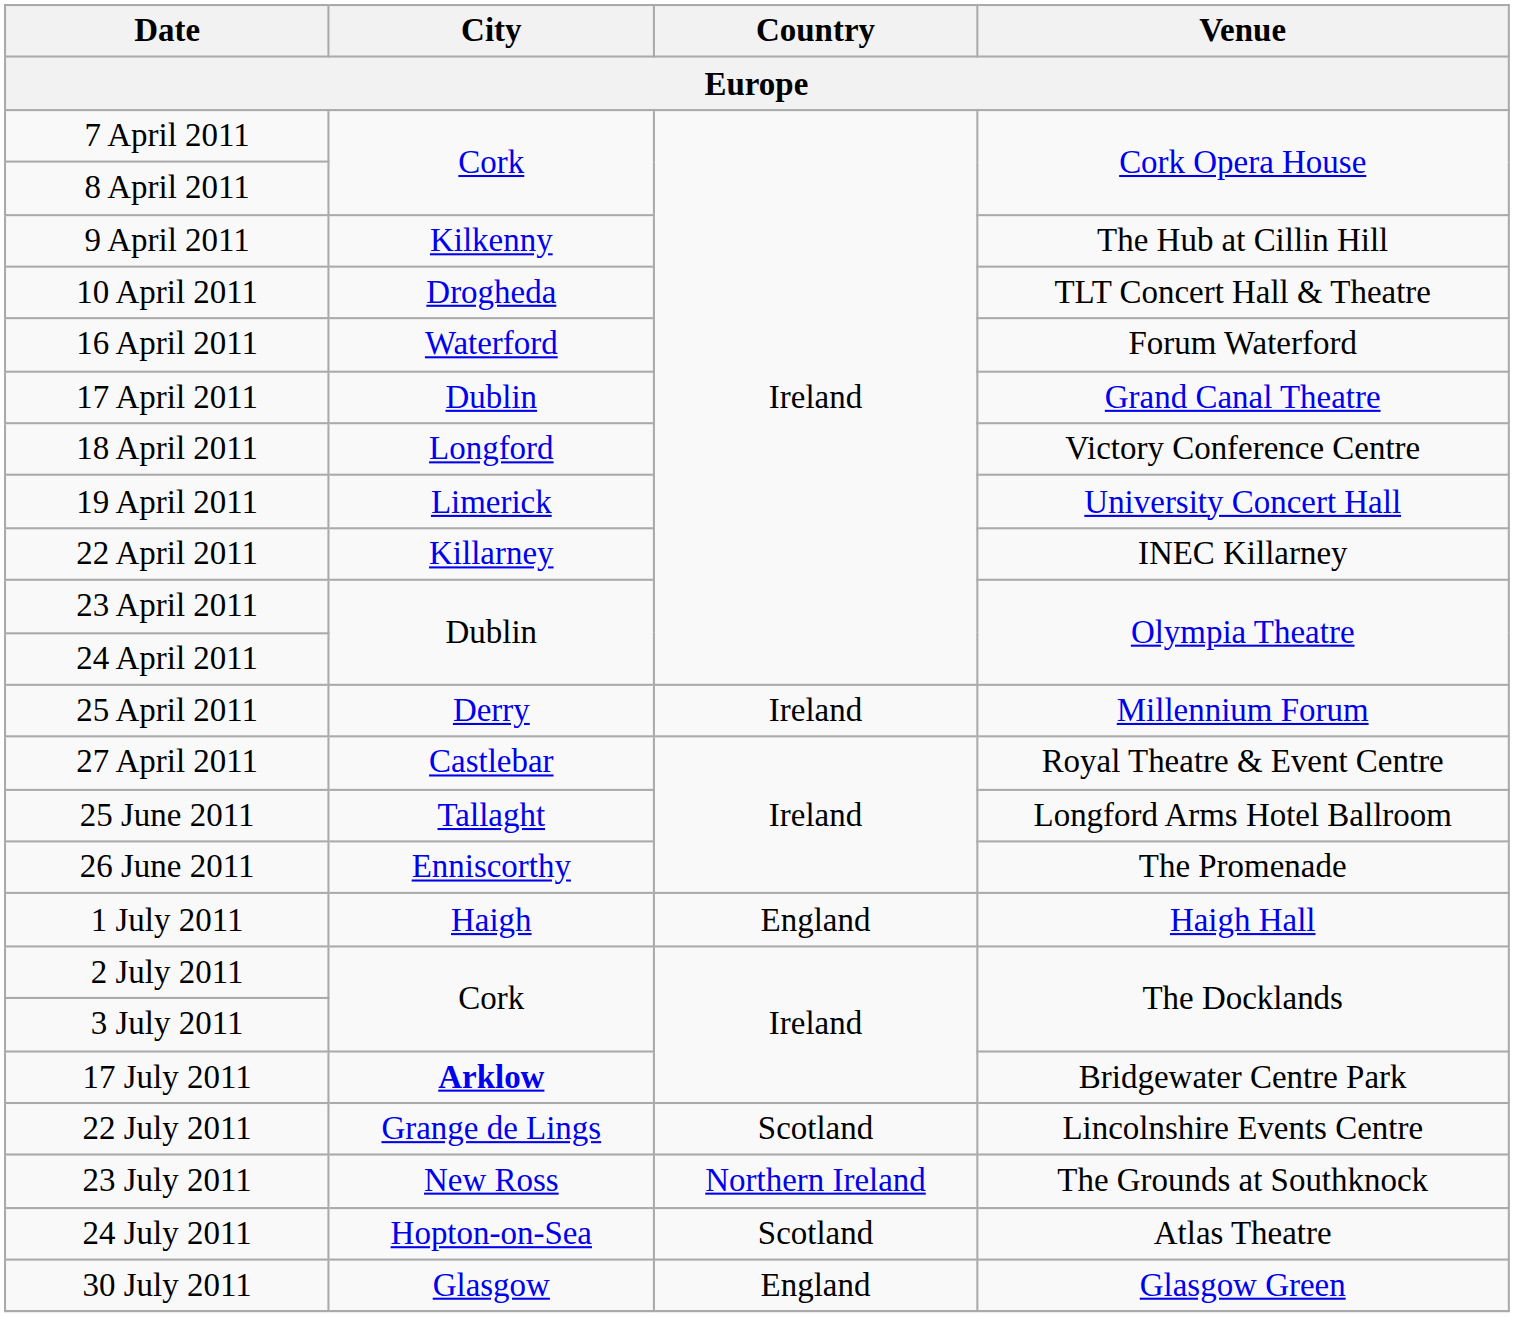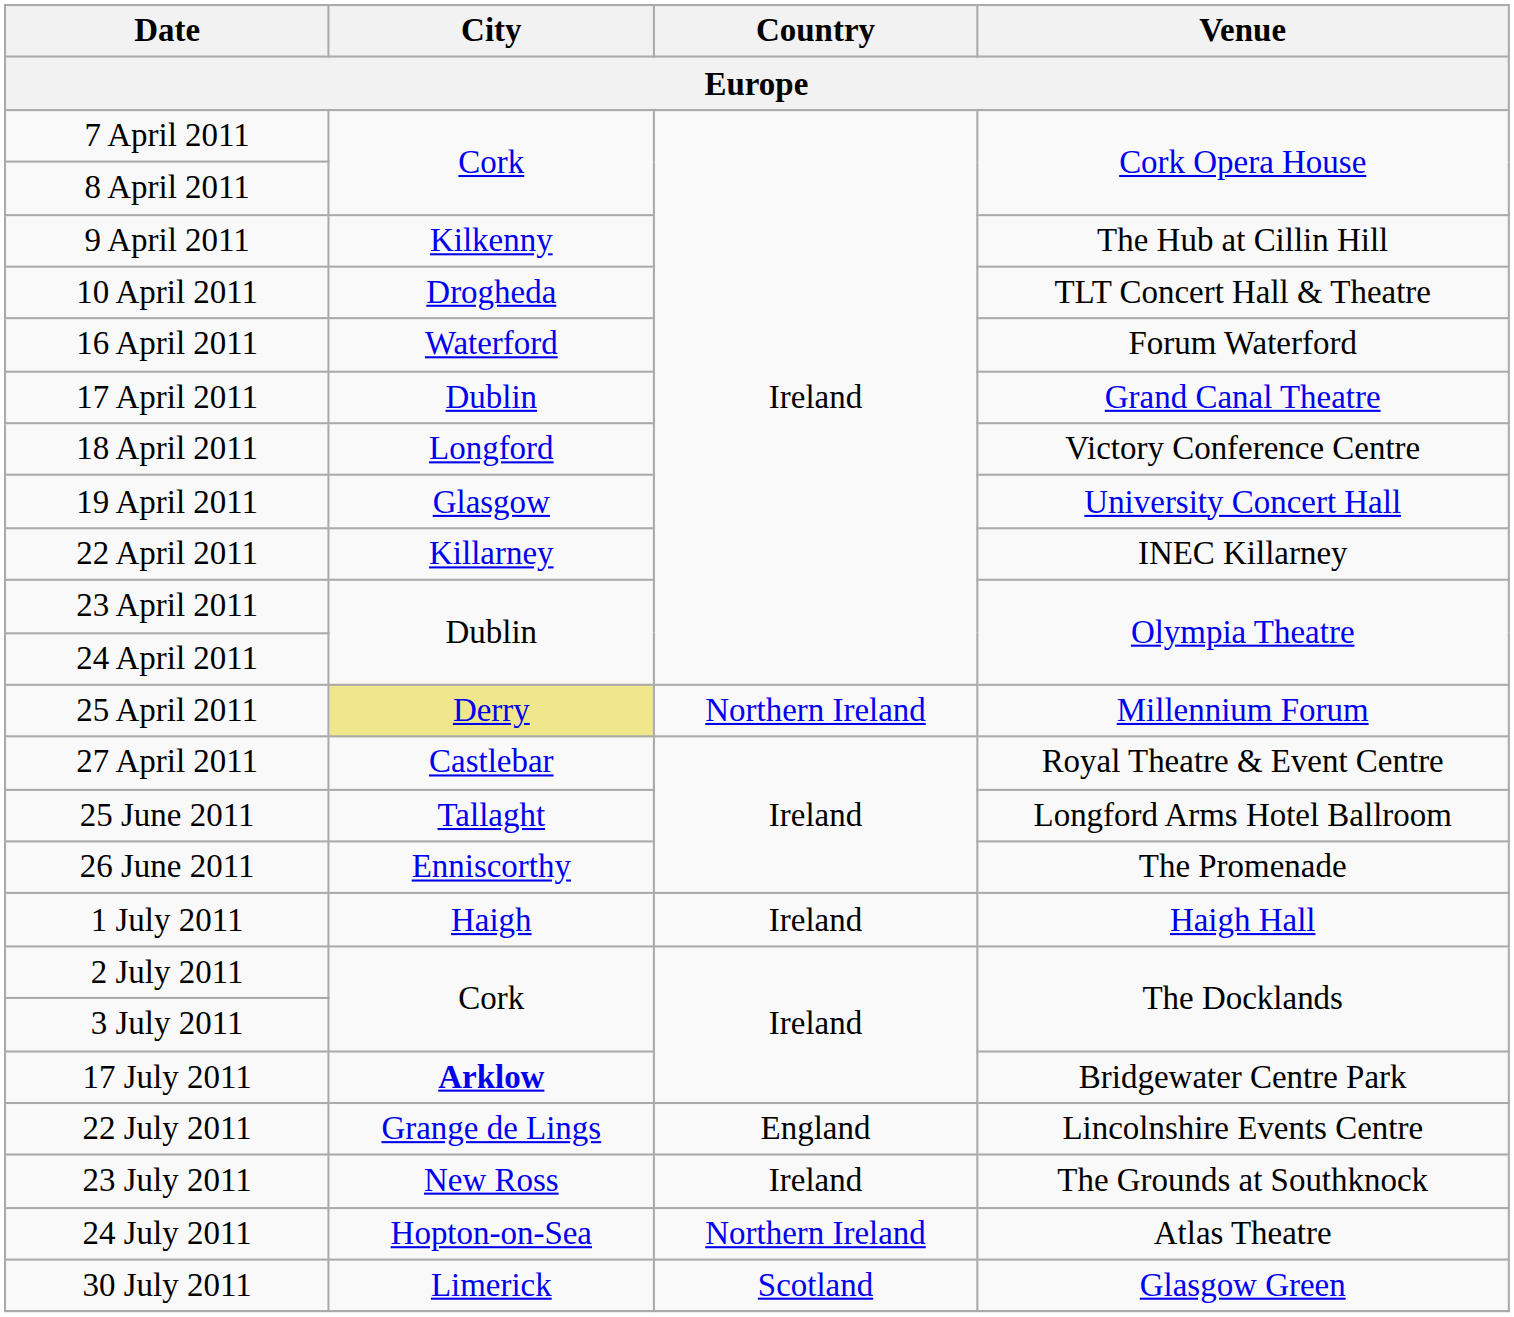 <table class="wikitable" style="text-align:center;">
 <tr>
 <th style="width:150px;">Date</th>
 <th style="width:150px;">City</th>
 <th style="width:150px;">Country</th>
 <th style="width:250px;">Venue</th>
 </tr>
 <tr>
 <th colspan="4">Europe</th>
 </tr>
 <tr>
 <td>7 April 2011</td>
 <td rowspan="2"><a href='#'>Cork</a></td>
 <td rowspan="11">Ireland</td>
 <td rowspan="2"><a href='#'>Cork Opera House</a></td>
 </tr>
 <tr>
 <td>8 April 2011</td>
 </tr>
 <tr>
 <td>9 April 2011</td>
 <td><a href='#'>Kilkenny</a></td>
 <td>The Hub at Cillin Hill</td>
 </tr>
 <tr>
 <td>10 April 2011</td>
 <td><a href='#'>Drogheda</a></td>
 <td>TLT Concert Hall & Theatre</td>
 </tr>
 <tr>
 <td>16 April 2011</td>
 <td><a href='#'>Waterford</a></td>
 <td>Forum Waterford</td>
 </tr>
 <tr>
 <td>17 April 2011</td>
 <td><a href='#'>Dublin</a></td>
 <td><a href='#'>Grand Canal Theatre</a></td>
 </tr>
 <tr>
 <td>18 April 2011</td>
 <td><a href='#'>Longford</a></td>
 <td>Victory Conference Centre</td>
 </tr>
 <tr>
 <td>19 April 2011</td>
-<td><a href='#'>Limerick</a></td>
+<td><a href='#'>Glasgow</a></td>
 <td><a href='#'>University Concert Hall</a></td>
 </tr>
 <tr>
 <td>22 April 2011</td>
 <td><a href='#'>Killarney</a></td>
 <td>INEC Killarney</td>
 </tr>
 <tr>
 <td>23 April 2011</td>
 <td rowspan="2">Dublin</td>
 <td rowspan="2"><a href='#'>Olympia Theatre</a></td>
 </tr>
 <tr>
 <td>24 April 2011</td>
 </tr>
 <tr>
 <td>25 April 2011</td>
-<td><a href='#'>Derry</a></td>
-<td>Ireland</td>
+<td style="background: khaki;"><a href='#'>Derry</a></td>
+<td><a href='#'>Northern Ireland</a></td>
 <td><a href='#'>Millennium Forum</a></td>
 </tr>
 <tr>
 <td>27 April 2011</td>
 <td><a href='#'>Castlebar</a></td>
 <td rowspan="3">Ireland</td>
 <td>Royal Theatre & Event Centre</td>
 </tr>
 <tr>
 <td>25 June 2011</td>
 <td><a href='#'>Tallaght</a></td>
 <td>Longford Arms Hotel Ballroom</td>
 </tr>
 <tr>
 <td>26 June 2011</td>
 <td><a href='#'>Enniscorthy</a></td>
 <td>The Promenade</td>
 </tr>
 <tr>
 <td>1 July 2011</td>
 <td><a href='#'>Haigh</a></td>
-<td>England</td>
+<td>Ireland</td>
 <td><a href='#'>Haigh Hall</a></td>
 </tr>
 <tr>
 <td>2 July 2011</td>
 <td rowspan="2">Cork</td>
 <td rowspan="3">Ireland</td>
 <td rowspan="2">The Docklands</td>
 </tr>
 <tr>
 <td>3 July 2011</td>
 </tr>
 <tr>
 <td>17 July 2011</td>
 <td><strong><a href='#'>Arklow</a></strong></td>
 <td>Bridgewater Centre Park</td>
 </tr>
 <tr>
 <td>22 July 2011</td>
 <td><a href='#'>Grange de Lings</a></td>
-<td>Scotland</td>
+<td>England</td>
 <td>Lincolnshire Events Centre</td>
 </tr>
 <tr>
 <td>23 July 2011</td>
 <td><a href='#'>New Ross</a></td>
-<td><a href='#'>Northern Ireland</a></td>
+<td>Ireland</td>
 <td>The Grounds at Southknock</td>
 </tr>
 <tr>
 <td>24 July 2011</td>
 <td><a href='#'>Hopton-on-Sea</a></td>
-<td>Scotland</td>
+<td><a href='#'>Northern Ireland</a></td>
 <td>Atlas Theatre</td>
 </tr>
 <tr>
 <td>30 July 2011</td>
-<td><a href='#'>Glasgow</a></td>
-<td>England</td>
+<td><a href='#'>Limerick</a></td>
+<td><a href='#'>Scotland</a></td>
 <td><a href='#'>Glasgow Green</a></td>
 </tr>
 <tr>
 </tr>
 </table>
